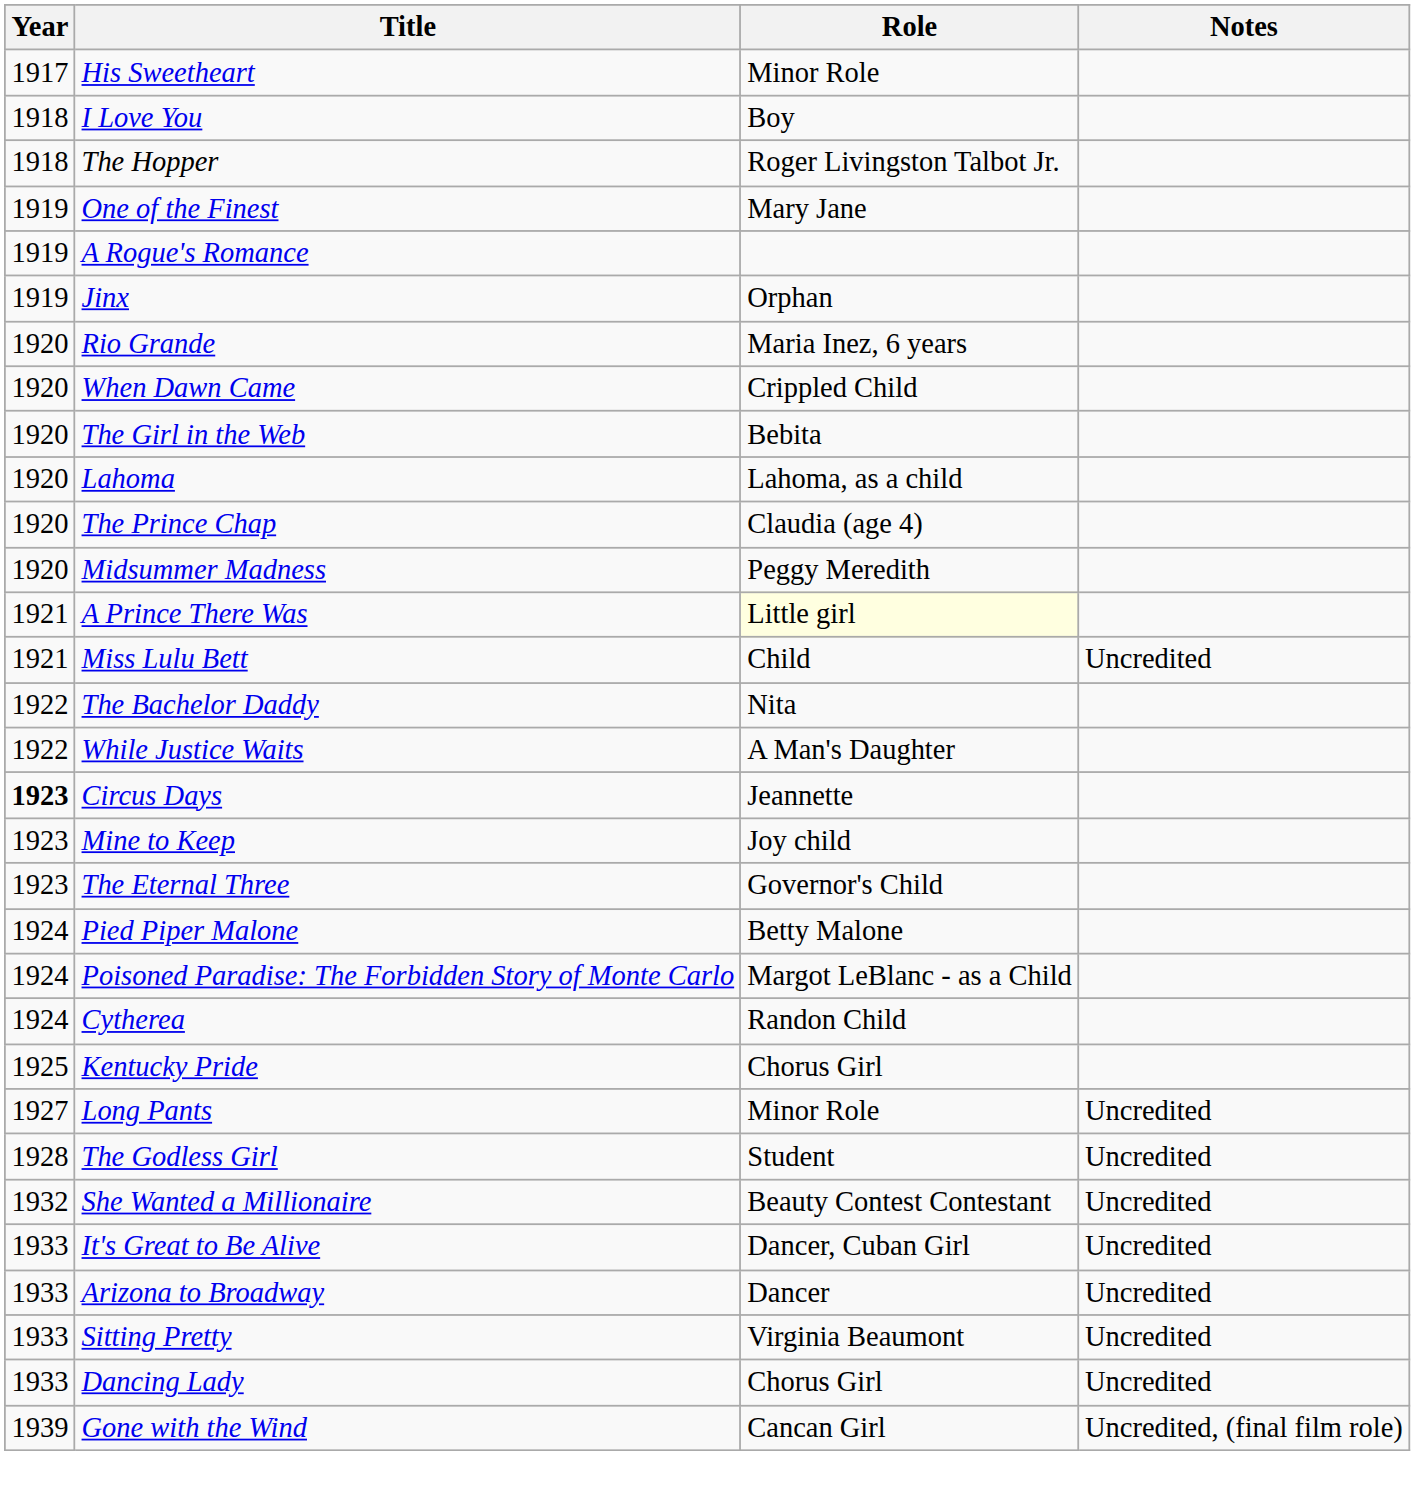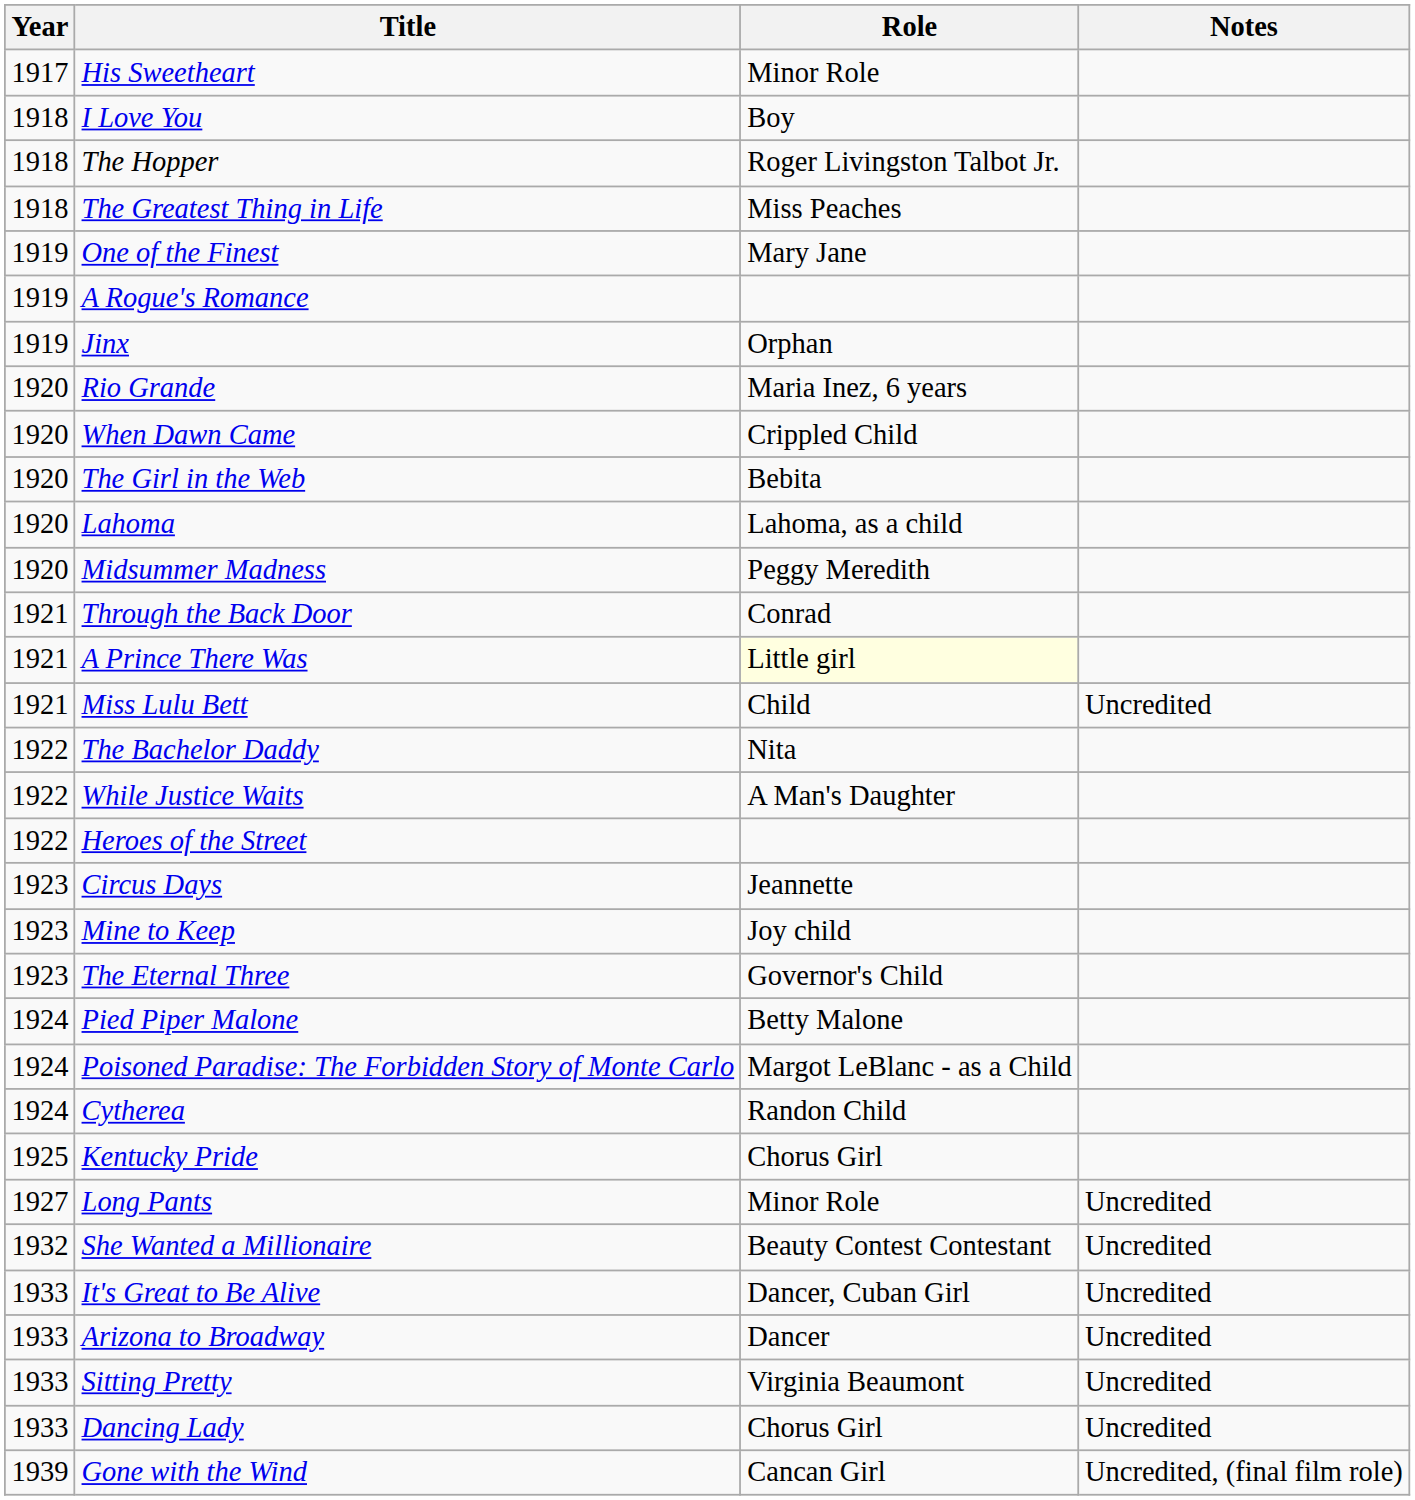 <table class="wikitable">
 <tr>
 <th>Year</th>
 <th>Title</th>
 <th>Role</th>
 <th>Notes</th>
 </tr>
 <tr>
 <td>1917</td>
 <td><em><a href='#'>His Sweetheart</a></em></td>
 <td>Minor Role</td>
 <td></td>
 </tr>
 <tr>
 <td>1918</td>
 <td><em><a href='#'>I Love You</a></em></td>
 <td>Boy</td>
 <td></td>
 </tr>
 <tr>
 <td>1918</td>
 <td><em>The Hopper</em></td>
 <td>Roger Livingston Talbot Jr.</td>
+<td></td>
+</tr>
+<tr>
+<td>1918</td>
+<td><em><a href='#'>The Greatest Thing in Life</a></em></td>
+<td>Miss Peaches</td>
 <td></td>
 </tr>
 <tr>
 <td>1919</td>
 <td><em><a href='#'>One of the Finest</a></em></td>
 <td>Mary Jane</td>
 <td></td>
 </tr>
 <tr>
 <td>1919</td>
 <td><em><a href='#'>A Rogue's Romance</a></em></td>
 <td></td>
 <td></td>
 </tr>
 <tr>
 <td>1919</td>
 <td><em><a href='#'>Jinx</a></em></td>
 <td>Orphan</td>
 <td></td>
 </tr>
 <tr>
 <td>1920</td>
 <td><em><a href='#'>Rio Grande</a></em></td>
 <td>Maria Inez, 6 years</td>
 <td></td>
 </tr>
 <tr>
 <td>1920</td>
 <td><em><a href='#'>When Dawn Came</a></em></td>
 <td>Crippled Child</td>
 <td></td>
 </tr>
 <tr>
 <td>1920</td>
 <td><em><a href='#'>The Girl in the Web</a></em></td>
 <td>Bebita</td>
 <td></td>
 </tr>
 <tr>
 <td>1920</td>
 <td><em><a href='#'>Lahoma</a></em></td>
 <td>Lahoma, as a child</td>
 <td></td>
 </tr>
 <tr>
 <td>1920</td>
-<td><em><a href='#'>The Prince Chap</a></em></td>
-<td>Claudia (age 4)</td>
+<td><em><a href='#'>Midsummer Madness</a></em></td>
+<td>Peggy Meredith</td>
 <td></td>
 </tr>
 <tr>
-<td>1920</td>
-<td><em><a href='#'>Midsummer Madness</a></em></td>
-<td>Peggy Meredith</td>
+<td>1921</td>
+<td><em><a href='#'>Through the Back Door</a></em></td>
+<td>Conrad</td>
 <td></td>
 </tr>
 <tr>
 <td>1921</td>
 <td><em><a href='#'>A Prince There Was</a></em></td>
 <td style="background: lightyellow;">Little girl</td>
 <td></td>
 </tr>
 <tr>
 <td>1921</td>
 <td><em><a href='#'>Miss Lulu Bett</a></em></td>
 <td>Child</td>
 <td>Uncredited</td>
 </tr>
 <tr>
 <td>1922</td>
 <td><em><a href='#'>The Bachelor Daddy</a></em></td>
 <td>Nita</td>
 <td></td>
 </tr>
 <tr>
 <td>1922</td>
 <td><em><a href='#'>While Justice Waits</a></em></td>
 <td>A Man's Daughter</td>
 <td></td>
 </tr>
 <tr>
-<td><strong>1923</strong></td>
+<td>1922</td>
+<td><em><a href='#'>Heroes of the Street</a></em></td>
+<td></td>
+<td></td>
+</tr>
+<tr>
+<td>1923</td>
 <td><em><a href='#'>Circus Days</a></em></td>
 <td>Jeannette</td>
 <td></td>
 </tr>
 <tr>
 <td>1923</td>
 <td><em><a href='#'>Mine to Keep</a></em></td>
 <td>Joy child</td>
 <td></td>
 </tr>
 <tr>
 <td>1923</td>
 <td><em><a href='#'>The Eternal Three</a></em></td>
 <td>Governor's Child</td>
 <td></td>
 </tr>
 <tr>
 <td>1924</td>
 <td><em><a href='#'>Pied Piper Malone</a></em></td>
 <td>Betty Malone</td>
 <td></td>
 </tr>
 <tr>
 <td>1924</td>
 <td><em><a href='#'>Poisoned Paradise: The Forbidden Story of Monte Carlo</a></em></td>
 <td>Margot LeBlanc - as a Child</td>
 <td></td>
 </tr>
 <tr>
 <td>1924</td>
 <td><em><a href='#'>Cytherea</a></em></td>
 <td>Randon Child</td>
 <td></td>
 </tr>
 <tr>
 <td>1925</td>
 <td><em><a href='#'>Kentucky Pride</a></em></td>
 <td>Chorus Girl</td>
 <td></td>
 </tr>
 <tr>
 <td>1927</td>
 <td><em><a href='#'>Long Pants</a></em></td>
 <td>Minor Role</td>
 <td>Uncredited</td>
 </tr>
 <tr>
-<td>1928</td>
-<td><em><a href='#'>The Godless Girl</a></em></td>
-<td>Student</td>
-<td>Uncredited</td>
-</tr>
-<tr>
 <td>1932</td>
 <td><em><a href='#'>She Wanted a Millionaire</a></em></td>
 <td>Beauty Contest Contestant</td>
 <td>Uncredited</td>
 </tr>
 <tr>
 <td>1933</td>
 <td><em><a href='#'>It's Great to Be Alive</a></em></td>
 <td>Dancer, Cuban Girl</td>
 <td>Uncredited</td>
 </tr>
 <tr>
 <td>1933</td>
 <td><em><a href='#'>Arizona to Broadway</a></em></td>
 <td>Dancer</td>
 <td>Uncredited</td>
 </tr>
 <tr>
 <td>1933</td>
 <td><em><a href='#'>Sitting Pretty</a></em></td>
 <td>Virginia Beaumont</td>
 <td>Uncredited</td>
 </tr>
 <tr>
 <td>1933</td>
 <td><em><a href='#'>Dancing Lady</a></em></td>
 <td>Chorus Girl</td>
 <td>Uncredited</td>
 </tr>
 <tr>
 <td>1939</td>
 <td><em><a href='#'>Gone with the Wind</a></em></td>
 <td>Cancan Girl</td>
 <td>Uncredited, (final film role)</td>
 </tr>
 </table>
